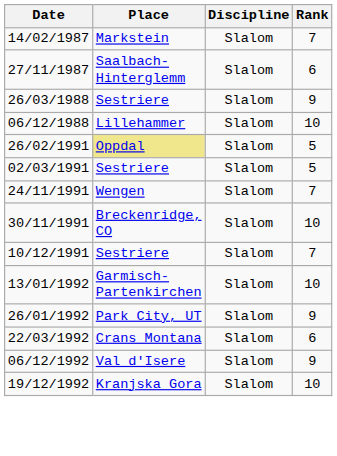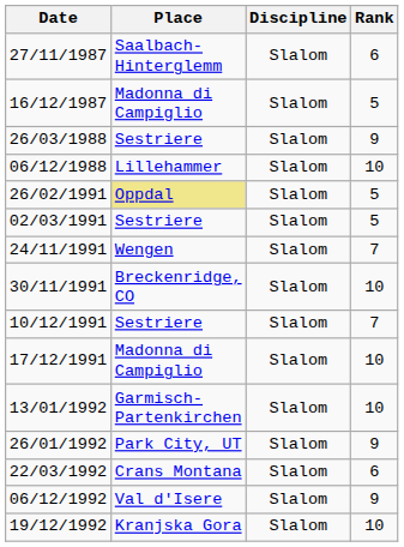 <table class="wikitable sortable" width=40% style="font-size:90%; text-align:center;">
 <tr>
 <th>Date</th>
 <th>Place</th>
 <th>Discipline</th>
 <th>Rank</th>
 </tr>
 <tr>
-<td>14/02/1987</td>
-<td align=left> <a href='#'>Markstein</a></td>
-<td>Slalom</td>
-<td>7</td>
-</tr>
-<tr>
 <td>27/11/1987</td>
 <td align=left> <a href='#'>Saalbach-Hinterglemm</a></td>
 <td>Slalom</td>
 <td>6</td>
+</tr>
+<tr>
+<td>16/12/1987</td>
+<td align=left> <a href='#'>Madonna di Campiglio</a></td>
+<td>Slalom</td>
+<td>5</td>
 </tr>
 <tr>
 <td>26/03/1988</td>
 <td align=left> <a href='#'>Sestriere</a></td>
 <td>Slalom</td>
 <td>9</td>
 </tr>
 <tr>
 <td>06/12/1988</td>
 <td align=left> <a href='#'>Lillehammer</a></td>
 <td>Slalom</td>
 <td>10</td>
 </tr>
 <tr>
 <td>26/02/1991</td>
 <td align=left style="background: khaki;"> <a href='#'>Oppdal</a></td>
 <td>Slalom</td>
 <td>5</td>
 </tr>
 <tr>
 <td>02/03/1991</td>
 <td align=left> <a href='#'>Sestriere</a></td>
 <td>Slalom</td>
 <td>5</td>
 </tr>
 <tr>
 <td>24/11/1991</td>
 <td align=left> <a href='#'>Wengen</a></td>
 <td>Slalom</td>
 <td>7</td>
 </tr>
 <tr>
 <td>30/11/1991</td>
 <td align=left> <a href='#'>Breckenridge, CO</a></td>
 <td>Slalom</td>
 <td>10</td>
 </tr>
 <tr>
 <td>10/12/1991</td>
 <td align=left> <a href='#'>Sestriere</a></td>
 <td>Slalom</td>
 <td>7</td>
 </tr>
 <tr>
+<td>17/12/1991</td>
+<td align=left> <a href='#'>Madonna di Campiglio</a></td>
+<td>Slalom</td>
+<td>10</td>
+</tr>
+<tr>
 <td>13/01/1992</td>
 <td align=left> <a href='#'>Garmisch-Partenkirchen</a></td>
 <td>Slalom</td>
 <td>10</td>
 </tr>
 <tr>
 <td>26/01/1992</td>
 <td align=left> <a href='#'>Park City, UT</a></td>
 <td>Slalom</td>
 <td>9</td>
 </tr>
 <tr>
 <td>22/03/1992</td>
 <td align=left> <a href='#'>Crans Montana</a></td>
 <td>Slalom</td>
 <td>6</td>
 </tr>
 <tr>
 <td>06/12/1992</td>
 <td align=left> <a href='#'>Val d'Isere</a></td>
 <td>Slalom</td>
 <td>9</td>
 </tr>
 <tr>
 <td>19/12/1992</td>
 <td align=left> <a href='#'>Kranjska Gora</a></td>
 <td>Slalom</td>
 <td>10</td>
 </tr>
 </table>
